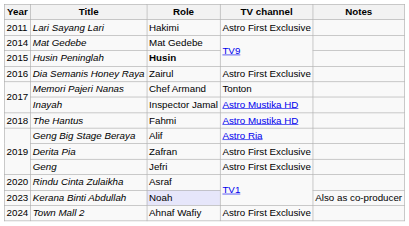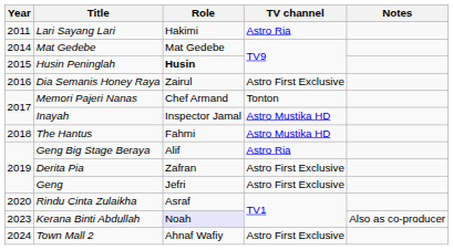 <table class="wikitable">
 <tr>
 <th>Year</th>
 <th>Title</th>
 <th>Role</th>
 <th>TV channel</th>
 <th>Notes</th>
 </tr>
 <tr>
 <td>2011</td>
 <td><em>Lari Sayang Lari</em></td>
 <td>Hakimi</td>
-<td>Astro First Exclusive</td>
+<td><a href='#'>Astro Ria</a></td>
 <td></td>
 </tr>
 <tr>
 <td>2014</td>
 <td><em>Mat Gedebe</em></td>
 <td>Mat Gedebe</td>
 <td rowspan="2"><a href='#'>TV9</a></td>
 <td></td>
 </tr>
 <tr>
 <td>2015</td>
 <td><em>Husin Peninglah</em></td>
 <td><strong>Husin</strong></td>
 <td></td>
 </tr>
 <tr>
 <td>2016</td>
 <td><em>Dia Semanis Honey Raya</em></td>
 <td>Zairul</td>
 <td>Astro First Exclusive</td>
 <td></td>
 </tr>
 <tr>
 <td rowspan="2">2017</td>
 <td><em>Memori Pajeri Nanas</em></td>
 <td>Chef Armand</td>
 <td>Tonton</td>
 <td></td>
 </tr>
 <tr>
 <td><em>Inayah</em></td>
 <td>Inspector Jamal</td>
 <td><a href='#'>Astro Mustika HD</a></td>
 <td></td>
 </tr>
 <tr>
 <td>2018</td>
 <td><em>The Hantus</em></td>
 <td>Fahmi</td>
 <td><a href='#'>Astro Mustika HD</a></td>
 <td></td>
 </tr>
 <tr>
 <td rowspan="3">2019</td>
 <td><em>Geng Big Stage Beraya</em></td>
 <td>Alif</td>
 <td><a href='#'>Astro Ria</a></td>
 <td></td>
 </tr>
 <tr>
 <td><em>Derita Pia</em></td>
 <td>Zafran</td>
 <td>Astro First Exclusive</td>
 <td></td>
 </tr>
 <tr>
 <td><em>Geng</em></td>
 <td>Jefri</td>
 <td>Astro First Exclusive</td>
 <td></td>
 </tr>
 <tr>
 <td>2020</td>
 <td><em>Rindu Cinta Zulaikha</em></td>
 <td>Asraf</td>
 <td rowspan="2"><a href='#'>TV1</a></td>
 <td></td>
 </tr>
 <tr>
 <td>2023</td>
 <td><em>Kerana Binti Abdullah</em></td>
 <td style="background: lavender;">Noah</td>
 <td>Also as co-producer</td>
 </tr>
 <tr>
 <td>2024</td>
 <td><em>Town Mall 2</em></td>
 <td>Ahnaf Wafiy</td>
 <td>Astro First Exclusive</td>
 <td></td>
 </tr>
 </table>
